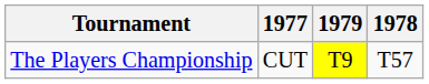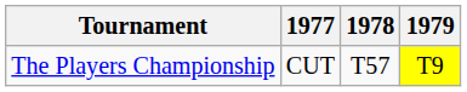 <table class="wikitable" style="font-size:95%;text-align:center;">
 <tr>
 <th>Tournament</th>
 <th>1977</th>
+<th>1978</th>
 <th>1979</th>
-<th>1978</th>
 </tr>
 <tr>
 <td align=left><a href='#'>The Players Championship</a></td>
 <td>CUT</td>
+<td>T57</td>
 <td style="background:yellow;">T9</td>
-<td>T57</td>
 </tr>
 </table>
